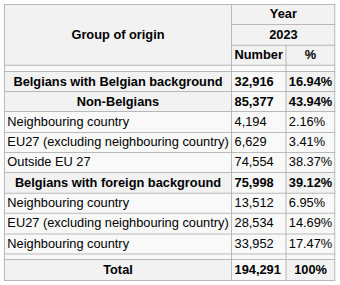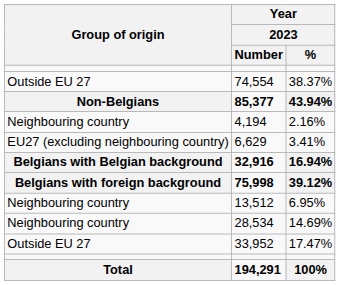 <table class="wikitable sortable mw-collapsible">
 <tr>
 <th rowspan="3">Group of origin</th>
 <th colspan="2">Year</th>
 </tr>
 <tr>
 <th colspan="2">2023</th>
 </tr>
 <tr>
 <th>Number</th>
 <th>%</th>
 </tr>
 <tr>
 <td></td>
 <td></td>
 <td></td>
 </tr>
 <tr>
-<th>Belgians with Belgian background</th>
-<td><strong>32,916</strong></td>
-<th>16.94%</th>
+<td>Outside EU 27</td>
+<td>74,554</td>
+<td>38.37%</td>
 </tr>
 <tr>
 <th>Non-Belgians</th>
 <td><strong>85,377</strong></td>
 <th>43.94%</th>
 </tr>
 <tr>
 <td>Neighbouring country</td>
 <td>4,194</td>
 <td>2.16%</td>
 </tr>
 <tr>
 <td>EU27 (excluding neighbouring country)</td>
 <td>6,629</td>
 <td>3.41%</td>
 </tr>
 <tr>
-<td>Outside EU 27</td>
-<td>74,554</td>
-<td>38.37%</td>
+<th>Belgians with Belgian background</th>
+<td><strong>32,916</strong></td>
+<th>16.94%</th>
 </tr>
 <tr>
 <th>Belgians with foreign background</th>
 <td><strong>75,998</strong></td>
 <th>39.12%</th>
 </tr>
 <tr>
 <td>Neighbouring country</td>
 <td>13,512</td>
 <td>6.95%</td>
 </tr>
 <tr>
-<td>EU27 (excluding neighbouring country)</td>
+<td>Neighbouring country</td>
 <td>28,534</td>
 <td>14.69%</td>
 </tr>
 <tr>
-<td>Neighbouring country</td>
+<td>Outside EU 27</td>
 <td>33,952</td>
 <td>17.47%</td>
 </tr>
 <tr>
 <td></td>
 <td></td>
 <td></td>
 </tr>
 <tr>
 <th>Total</th>
 <td><strong>194,291</strong></td>
 <th>100%</th>
 </tr>
 </table>
